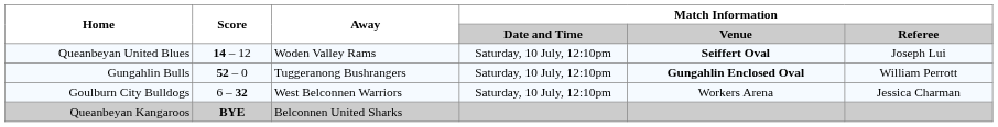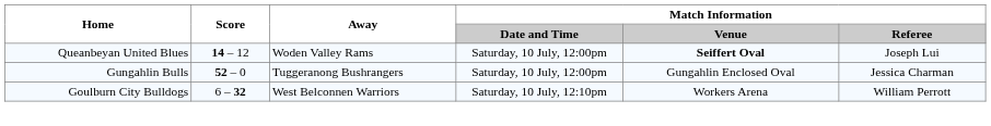 <table border="1" cellpadding="3" cellspacing="0" width="100%" style="border-collapse:collapse;  text-align:center;">
 <tr>
 <th rowspan="2" width="19%">Home</th>
 <th rowspan="2" width="8%">Score</th>
 <th rowspan="2" width="19%">Away</th>
 <th colspan="3">Match Information</th>
 </tr>
 <tr bgcolor="#CCCCCC">
 <th width="17%">Date and Time</th>
 <th width="22%">Venue</th>
 <th width="50%">Referee</th>
 </tr>
 <tr style="text-align:center; background:#f5faff;">
 <td align="right">Queanbeyan United Blues </td>
 <td><strong>14</strong> – 12</td>
 <td align="left"> Woden Valley Rams</td>
-<td>Saturday, 10 July, 12:10pm</td>
+<td>Saturday, 10 July, 12:00pm</td>
 <td><strong>Seiffert Oval</strong></td>
 <td>Joseph Lui</td>
 </tr>
 <tr style="text-align:center; background:#f5faff;">
 <td align="right">Gungahlin Bulls </td>
 <td><strong>52</strong> – 0</td>
 <td align="left"> Tuggeranong Bushrangers</td>
-<td>Saturday, 10 July, 12:10pm</td>
-<td><strong>Gungahlin Enclosed Oval</strong></td>
-<td>William Perrott</td>
+<td>Saturday, 10 July, 12:00pm</td>
+<td>Gungahlin Enclosed Oval</td>
+<td>Jessica Charman</td>
 </tr>
 <tr style="text-align:center; background:#f5faff;">
 <td align="right">Goulburn City Bulldogs </td>
 <td>6 – <strong>32</strong></td>
 <td align="left"> West Belconnen Warriors</td>
 <td>Saturday, 10 July, 12:10pm</td>
 <td>Workers Arena</td>
-<td>Jessica Charman</td>
-</tr>
-<tr style="text-align:center; background:#CCCCCC;">
-<td align="right">Queanbeyan Kangaroos </td>
-<td><strong>BYE</strong></td>
-<td align="left"> Belconnen United Sharks</td>
-<td></td>
-<td></td>
-<td></td>
+<td>William Perrott</td>
 </tr>
 </table>
